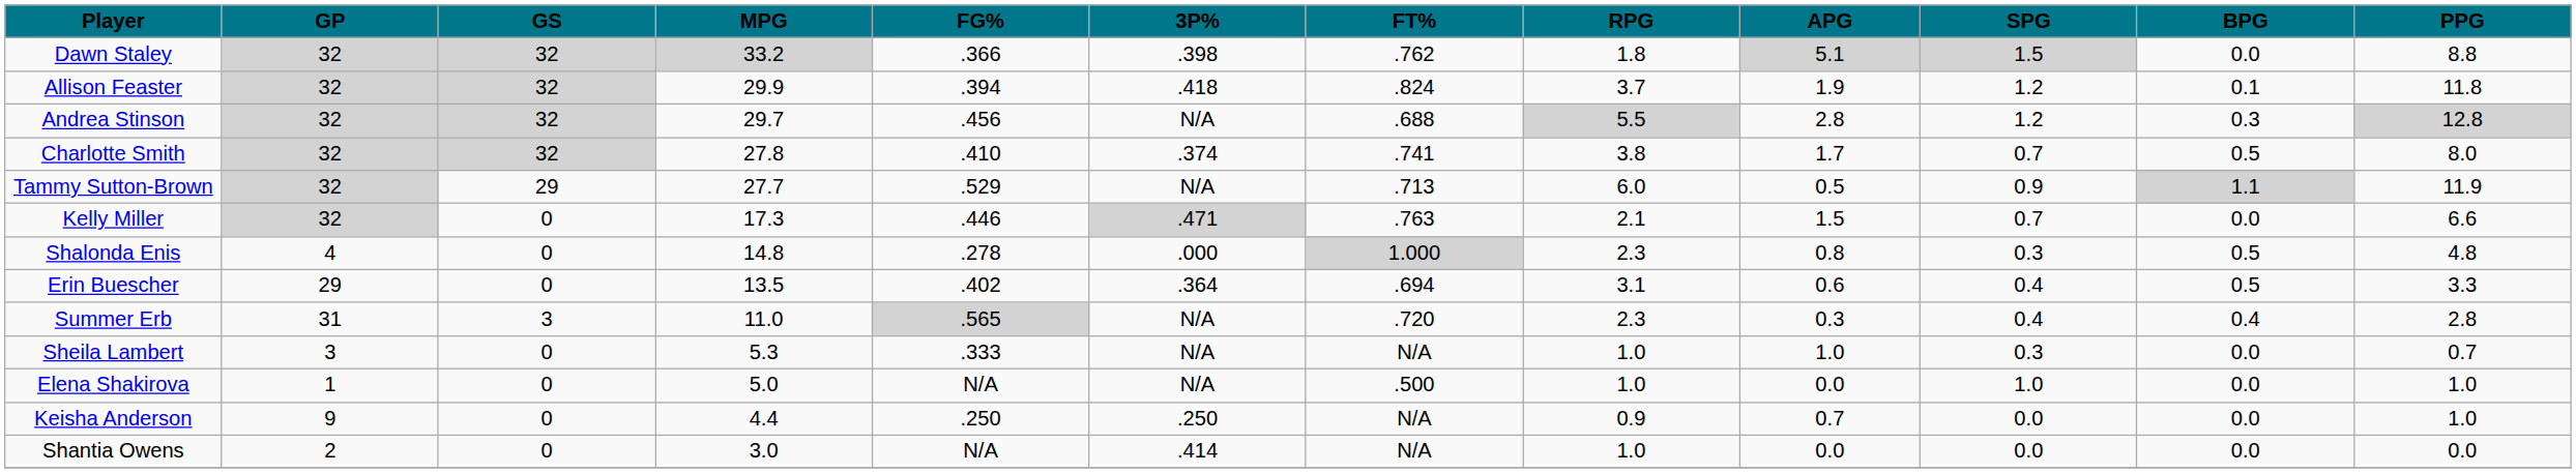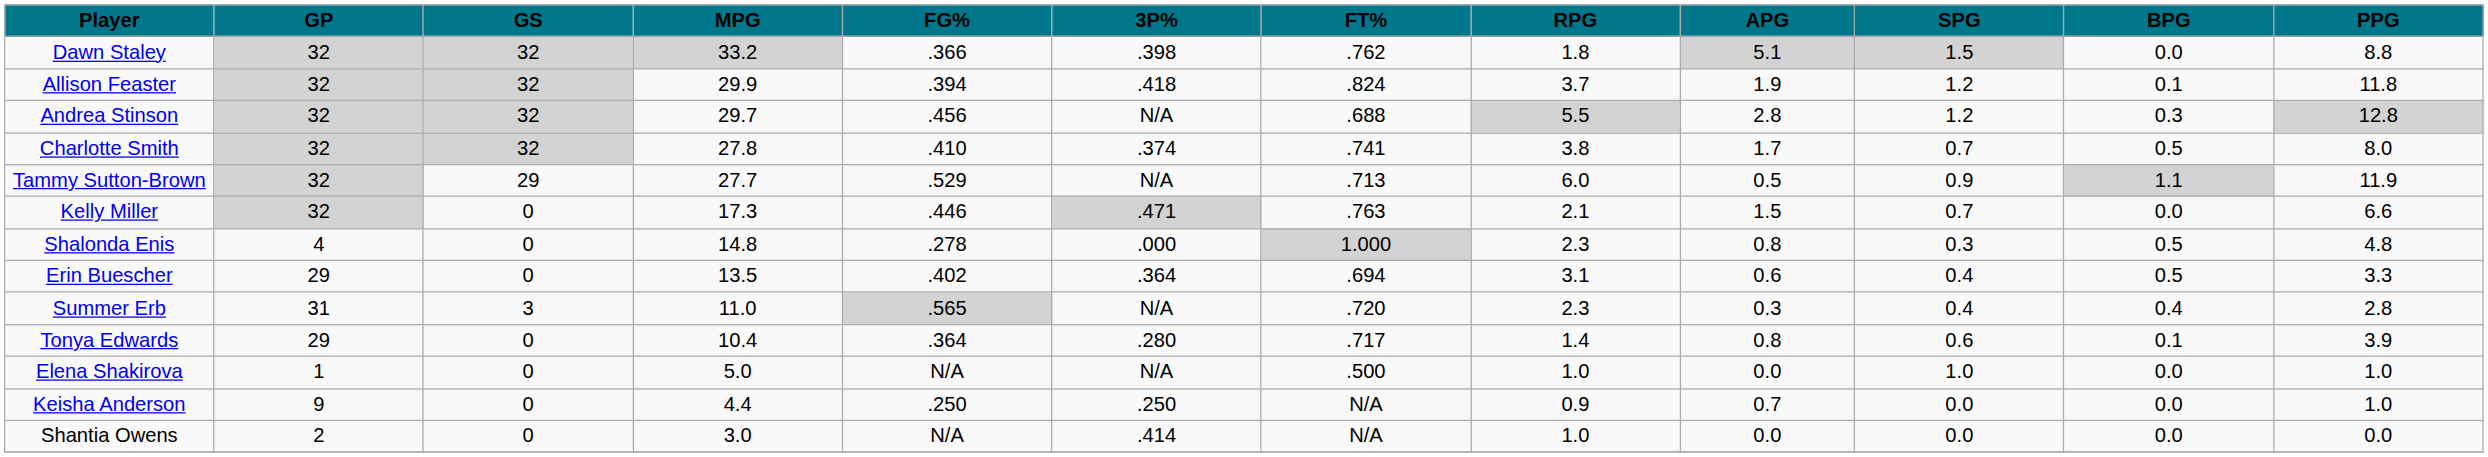 <table class="wikitable sortable" style="text-align:center;">
 <tr>
 <th style="background: #00778B" width="6%"><span>Player</span></th>
 <th style="background: #00778B" width="6%"><span>GP</span></th>
 <th style="background: #00778B" width="6%"><span>GS</span></th>
 <th style="background: #00778B" width="6%"><span>MPG</span></th>
 <th style="background: #00778B" width="6%"><span>FG%</span></th>
 <th style="background: #00778B" width="6%"><span>3P%</span></th>
 <th style="background: #00778B" width="6%"><span>FT%</span></th>
 <th style="background: #00778B" width="6%"><span>RPG</span></th>
 <th style="background: #00778B" width="5%"><span>APG</span></th>
 <th style="background: #00778B" width="6%"><span>SPG</span></th>
 <th style="background: #00778B" width="6%"><span>BPG</span></th>
 <th style="background: #00778B" width="6%"><span>PPG</span></th>
 </tr>
 <tr>
 <td><a href='#'>Dawn Staley</a></td>
 <td style="background:#D3D3D3;">32</td>
 <td style="background:#D3D3D3;">32</td>
 <td style="background:#D3D3D3;">33.2</td>
 <td>.366</td>
 <td>.398</td>
 <td>.762</td>
 <td>1.8</td>
 <td style="background:#D3D3D3;">5.1</td>
 <td style="background:#D3D3D3;">1.5</td>
 <td>0.0</td>
 <td>8.8</td>
 </tr>
 <tr>
 <td><a href='#'>Allison Feaster</a></td>
 <td style="background:#D3D3D3;">32</td>
 <td style="background:#D3D3D3;">32</td>
 <td>29.9</td>
 <td>.394</td>
 <td>.418</td>
 <td>.824</td>
 <td>3.7</td>
 <td>1.9</td>
 <td>1.2</td>
 <td>0.1</td>
 <td>11.8</td>
 </tr>
 <tr>
 <td><a href='#'>Andrea Stinson</a></td>
 <td style="background:#D3D3D3;">32</td>
 <td style="background:#D3D3D3;">32</td>
 <td>29.7</td>
 <td>.456</td>
 <td>N/A</td>
 <td>.688</td>
 <td style="background:#D3D3D3;">5.5</td>
 <td>2.8</td>
 <td>1.2</td>
 <td>0.3</td>
 <td style="background:#D3D3D3;">12.8</td>
 </tr>
 <tr>
 <td><a href='#'>Charlotte Smith</a></td>
 <td style="background:#D3D3D3;">32</td>
 <td style="background:#D3D3D3;">32</td>
 <td>27.8</td>
 <td>.410</td>
 <td>.374</td>
 <td>.741</td>
 <td>3.8</td>
 <td>1.7</td>
 <td>0.7</td>
 <td>0.5</td>
 <td>8.0</td>
 </tr>
 <tr>
 <td><a href='#'>Tammy Sutton-Brown</a></td>
 <td style="background:#D3D3D3;">32</td>
 <td>29</td>
 <td>27.7</td>
 <td>.529</td>
 <td>N/A</td>
 <td>.713</td>
 <td>6.0</td>
 <td>0.5</td>
 <td>0.9</td>
 <td style="background:#D3D3D3;">1.1</td>
 <td>11.9</td>
 </tr>
 <tr>
 <td><a href='#'>Kelly Miller</a></td>
 <td style="background:#D3D3D3;">32</td>
 <td>0</td>
 <td>17.3</td>
 <td>.446</td>
 <td style="background:#D3D3D3;">.471</td>
 <td>.763</td>
 <td>2.1</td>
 <td>1.5</td>
 <td>0.7</td>
 <td>0.0</td>
 <td>6.6</td>
 </tr>
 <tr>
 <td><a href='#'>Shalonda Enis</a></td>
 <td>4</td>
 <td>0</td>
 <td>14.8</td>
 <td>.278</td>
 <td>.000</td>
 <td style="background:#D3D3D3;">1.000</td>
 <td>2.3</td>
 <td>0.8</td>
 <td>0.3</td>
 <td>0.5</td>
 <td>4.8</td>
 </tr>
 <tr>
 <td><a href='#'>Erin Buescher</a></td>
 <td>29</td>
 <td>0</td>
 <td>13.5</td>
 <td>.402</td>
 <td>.364</td>
 <td>.694</td>
 <td>3.1</td>
 <td>0.6</td>
 <td>0.4</td>
 <td>0.5</td>
 <td>3.3</td>
 </tr>
 <tr>
 <td><a href='#'>Summer Erb</a></td>
 <td>31</td>
 <td>3</td>
 <td>11.0</td>
 <td style="background:#D3D3D3;">.565</td>
 <td>N/A</td>
 <td>.720</td>
 <td>2.3</td>
 <td>0.3</td>
 <td>0.4</td>
 <td>0.4</td>
 <td>2.8</td>
 </tr>
 <tr>
-<td><a href='#'>Sheila Lambert</a></td>
-<td>3</td>
+<td><a href='#'>Tonya Edwards</a></td>
+<td>29</td>
 <td>0</td>
-<td>5.3</td>
-<td>.333</td>
-<td>N/A</td>
-<td>N/A</td>
-<td>1.0</td>
-<td>1.0</td>
-<td>0.3</td>
-<td>0.0</td>
-<td>0.7</td>
+<td>10.4</td>
+<td>.364</td>
+<td>.280</td>
+<td>.717</td>
+<td>1.4</td>
+<td>0.8</td>
+<td>0.6</td>
+<td>0.1</td>
+<td>3.9</td>
 </tr>
 <tr>
 <td><a href='#'>Elena Shakirova</a></td>
 <td>1</td>
 <td>0</td>
 <td>5.0</td>
 <td>N/A</td>
 <td>N/A</td>
 <td>.500</td>
 <td>1.0</td>
 <td>0.0</td>
 <td>1.0</td>
 <td>0.0</td>
 <td>1.0</td>
 </tr>
 <tr>
 <td><a href='#'>Keisha Anderson</a></td>
 <td>9</td>
 <td>0</td>
 <td>4.4</td>
 <td>.250</td>
 <td>.250</td>
 <td>N/A</td>
 <td>0.9</td>
 <td>0.7</td>
 <td>0.0</td>
 <td>0.0</td>
 <td>1.0</td>
 </tr>
 <tr>
 <td>Shantia Owens</td>
 <td>2</td>
 <td>0</td>
 <td>3.0</td>
 <td>N/A</td>
 <td>.414</td>
 <td>N/A</td>
 <td>1.0</td>
 <td>0.0</td>
 <td>0.0</td>
 <td>0.0</td>
 <td>0.0</td>
 </tr>
 <tr>
 </tr>
 </table>
